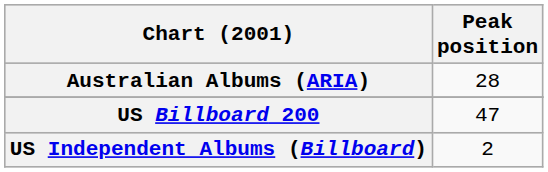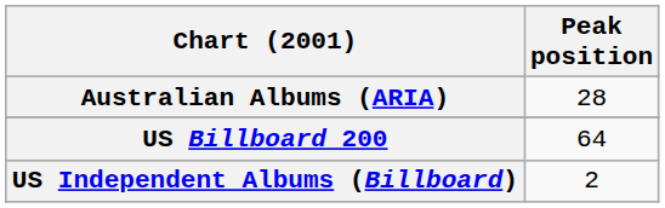 <table class="wikitable sortable plainrowheaders" style="text-align:center">
 <tr>
 <th scope="col">Chart (2001)</th>
 <th scope="col">Peak<br>position</th>
 </tr>
 <tr>
 <th scope="row">Australian Albums (<a href='#'>ARIA</a>)</th>
 <td>28</td>
 </tr>
 <tr>
 </tr>
 <tr>
 <th scope="row">US <a href='#'><em>Billboard</em> 200</a></th>
-<td>47</td>
+<td>64</td>
 </tr>
 <tr>
 <th scope="row">US <a href='#'>Independent Albums</a> (<em><a href='#'>Billboard</a></em>)</th>
 <td>2</td>
 </tr>
 </table>
